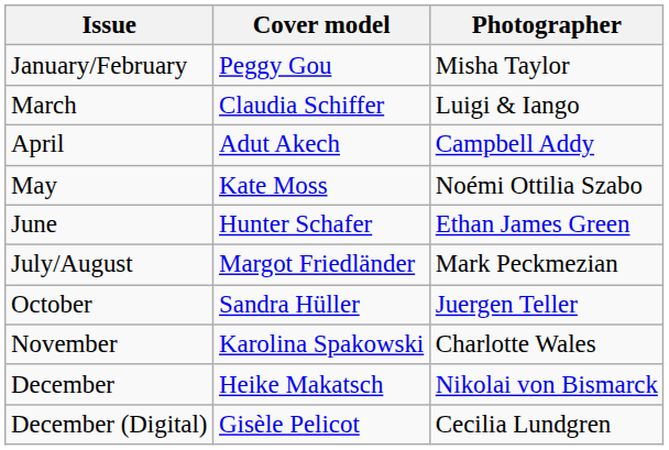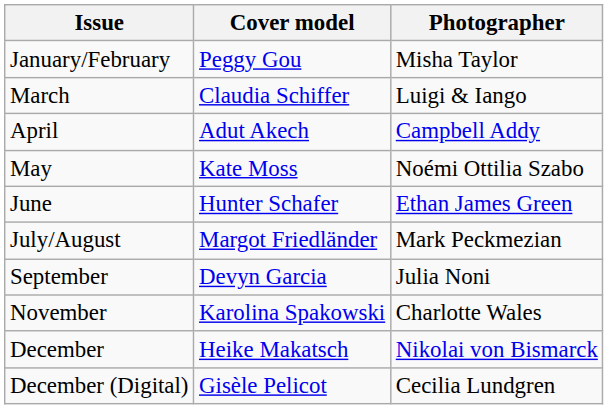 <table class="wikitable">
 <tr>
 <th>Issue</th>
 <th>Cover model</th>
 <th>Photographer</th>
 </tr>
 <tr>
 <td>January/February</td>
 <td><a href='#'>Peggy Gou</a></td>
 <td>Misha Taylor</td>
 </tr>
 <tr>
 <td>March</td>
 <td><a href='#'>Claudia Schiffer</a></td>
 <td>Luigi & Iango</td>
 </tr>
 <tr>
 <td>April</td>
 <td><a href='#'>Adut Akech</a></td>
 <td><a href='#'>Campbell Addy</a></td>
 </tr>
 <tr>
 <td>May</td>
 <td><a href='#'>Kate Moss</a></td>
 <td>Noémi Ottilia Szabo</td>
 </tr>
 <tr>
 <td>June</td>
 <td><a href='#'>Hunter Schafer</a></td>
 <td><a href='#'>Ethan James Green</a></td>
 </tr>
 <tr>
 <td>July/August</td>
 <td><a href='#'>Margot Friedländer</a></td>
 <td>Mark Peckmezian</td>
 </tr>
 <tr>
-<td>October</td>
-<td><a href='#'>Sandra Hüller</a></td>
-<td><a href='#'>Juergen Teller</a></td>
+<td>September</td>
+<td><a href='#'>Devyn Garcia</a></td>
+<td>Julia Noni</td>
 </tr>
 <tr>
 <td>November</td>
 <td><a href='#'>Karolina Spakowski</a></td>
 <td>Charlotte Wales</td>
 </tr>
 <tr>
 <td>December</td>
 <td><a href='#'>Heike Makatsch</a></td>
 <td><a href='#'>Nikolai von Bismarck</a></td>
 </tr>
 <tr>
 <td>December (Digital)</td>
 <td><a href='#'>Gisèle Pelicot</a></td>
 <td>Cecilia Lundgren</td>
 </tr>
 </table>
